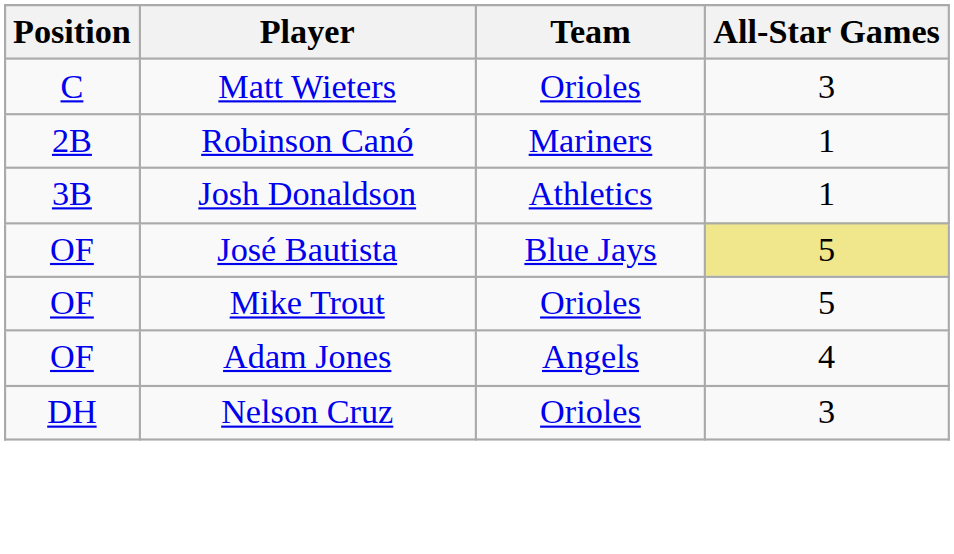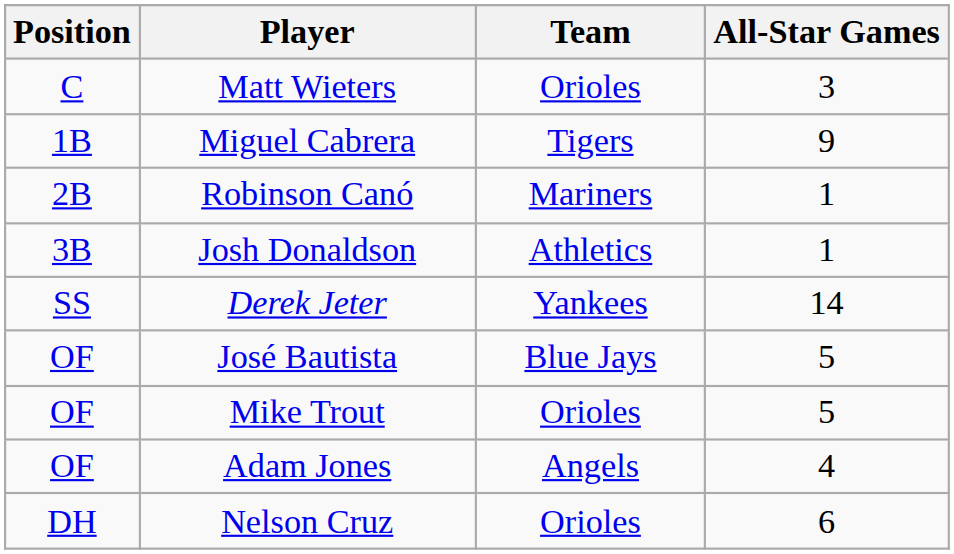 <table class="wikitable sortable" style="text-align:center;">
 <tr>
 </tr>
 <tr>
 <th>Position</th>
 <th style="width:150px;">Player</th>
 <th style="width:100px;">Team</th>
 <th>All-Star Games</th>
 </tr>
 <tr>
 <td><a href='#'>C</a></td>
 <td><a href='#'>Matt Wieters</a></td>
 <td><a href='#'>Orioles</a></td>
 <td>3</td>
 </tr>
 <tr>
+<td><a href='#'>1B</a></td>
+<td><a href='#'>Miguel Cabrera</a></td>
+<td><a href='#'>Tigers</a></td>
+<td>9</td>
+</tr>
+<tr>
 <td><a href='#'>2B</a></td>
 <td><a href='#'>Robinson Canó</a></td>
 <td><a href='#'>Mariners</a></td>
 <td>1</td>
 </tr>
 <tr>
 <td><a href='#'>3B</a></td>
 <td><a href='#'>Josh Donaldson</a></td>
 <td><a href='#'>Athletics</a></td>
 <td>1</td>
 </tr>
 <tr>
+<td><a href='#'>SS</a></td>
+<td><em><a href='#'>Derek Jeter</a></em></td>
+<td><a href='#'>Yankees</a></td>
+<td>14</td>
+</tr>
+<tr>
 <td><a href='#'>OF</a></td>
 <td><a href='#'>José Bautista</a></td>
 <td><a href='#'>Blue Jays</a></td>
-<td style="background: khaki;">5</td>
+<td>5</td>
 </tr>
 <tr>
 <td><a href='#'>OF</a></td>
 <td><a href='#'>Mike Trout</a></td>
 <td><a href='#'>Orioles</a></td>
 <td>5</td>
 </tr>
 <tr>
 <td><a href='#'>OF</a></td>
 <td><a href='#'>Adam Jones</a></td>
 <td><a href='#'>Angels</a></td>
 <td>4</td>
 </tr>
 <tr>
 <td><a href='#'>DH</a></td>
 <td><a href='#'>Nelson Cruz</a></td>
 <td><a href='#'>Orioles</a></td>
-<td>3</td>
+<td>6</td>
 </tr>
 </table>
